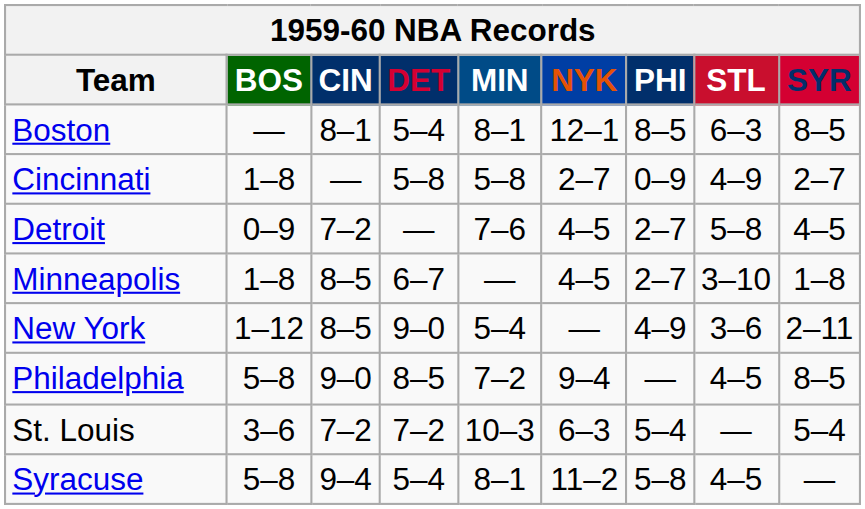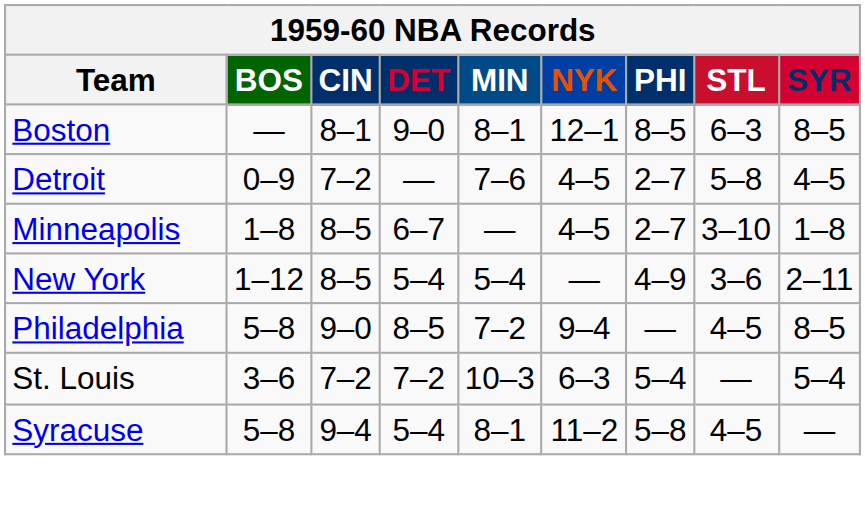 <table class="wikitable" style="font-size:95%; text-align:center;">
 <tr>
 <th colspan=9>1959-60 NBA Records</th>
 </tr>
 <tr>
 <th width=100>Team</th>
 <th style="background:#006400;color:#FFFFFF;width=35">BOS</th>
 <th style="background:#012F6B;color:#FFFFFF;width=35">CIN</th>
 <th style="background:#012F6B;color:#D40032;width=35">DET</th>
 <th style="background:#004B87;color:#FFFFFF;width=35">MIN</th>
 <th style="background:#003EA4;color:#E45206;width=35">NYK</th>
 <th style="background:#012F6B;color:#FFFFFF;width=35">PHI</th>
 <th style="background:#C90F2E;color:#FFFFFF;width=35">STL</th>
 <th style="background:#D40032;color:#022E6B;width=35">SYR</th>
 </tr>
 <tr>
 <td style="text-align:left;"><a href='#'>Boston</a></td>
 <td>—</td>
 <td>8–1</td>
-<td>5–4</td>
+<td>9–0</td>
 <td>8–1</td>
 <td>12–1</td>
 <td>8–5</td>
 <td>6–3</td>
 <td>8–5</td>
-</tr>
-<tr>
-<td style="text-align:left;"><a href='#'>Cincinnati</a></td>
-<td>1–8</td>
-<td>—</td>
-<td>5–8</td>
-<td>5–8</td>
-<td>2–7</td>
-<td>0–9</td>
-<td>4–9</td>
-<td>2–7</td>
 </tr>
 <tr>
 <td style="text-align:left;"><a href='#'>Detroit</a></td>
 <td>0–9</td>
 <td>7–2</td>
 <td>—</td>
 <td>7–6</td>
 <td>4–5</td>
 <td>2–7</td>
 <td>5–8</td>
 <td>4–5</td>
 </tr>
 <tr>
 <td style="text-align:left;"><a href='#'>Minneapolis</a></td>
 <td>1–8</td>
 <td>8–5</td>
 <td>6–7</td>
 <td>—</td>
 <td>4–5</td>
 <td>2–7</td>
 <td>3–10</td>
 <td>1–8</td>
 </tr>
 <tr>
 <td style="text-align:left;"><a href='#'>New York</a></td>
 <td>1–12</td>
 <td>8–5</td>
-<td>9–0</td>
+<td>5–4</td>
 <td>5–4</td>
 <td>—</td>
 <td>4–9</td>
 <td>3–6</td>
 <td>2–11</td>
 </tr>
 <tr>
 <td style="text-align:left;"><a href='#'>Philadelphia</a></td>
 <td>5–8</td>
 <td>9–0</td>
 <td>8–5</td>
 <td>7–2</td>
 <td>9–4</td>
 <td>—</td>
 <td>4–5</td>
 <td>8–5</td>
 </tr>
 <tr>
 <td style="text-align:left;">St. Louis</td>
 <td>3–6</td>
 <td>7–2</td>
 <td>7–2</td>
 <td>10–3</td>
 <td>6–3</td>
 <td>5–4</td>
 <td>—</td>
 <td>5–4</td>
 </tr>
 <tr>
 <td style="text-align:left;"><a href='#'>Syracuse</a></td>
 <td>5–8</td>
 <td>9–4</td>
 <td>5–4</td>
 <td>8–1</td>
 <td>11–2</td>
 <td>5–8</td>
 <td>4–5</td>
 <td>—</td>
 </tr>
 </table>
